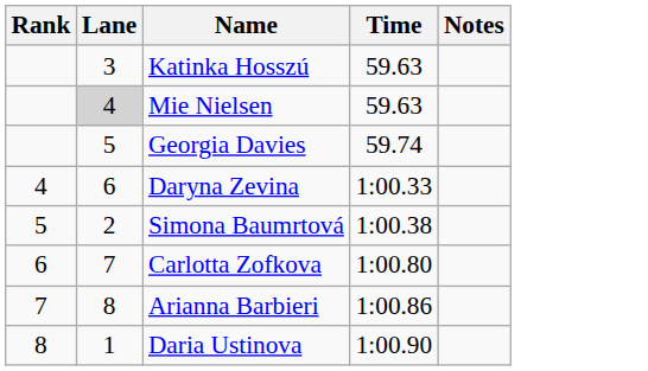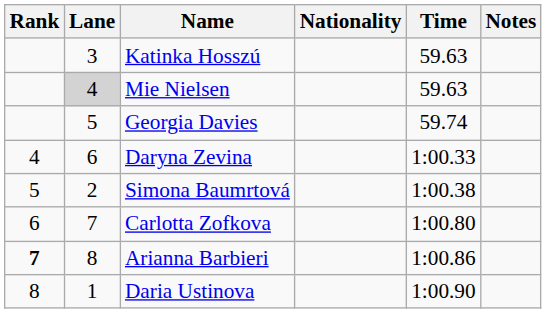 <table class="wikitable sortable" style="text-align:center">
 <tr>
 <th>Rank</th>
 <th>Lane</th>
 <th>Name</th>
+<th>Nationality</th>
 <th>Time</th>
 <th>Notes</th>
 </tr>
 <tr>
 <td></td>
 <td>3</td>
 <td align=left><a href='#'>Katinka Hosszú</a></td>
+<td align=left></td>
 <td>59.63</td>
 <td></td>
 </tr>
 <tr>
 <td></td>
 <td style="background: lightgrey;">4</td>
 <td align=left><a href='#'>Mie Nielsen</a></td>
+<td align=left></td>
 <td>59.63</td>
 <td></td>
 </tr>
 <tr>
 <td></td>
 <td>5</td>
 <td align=left><a href='#'>Georgia Davies</a></td>
+<td align=left></td>
 <td>59.74</td>
 <td></td>
 </tr>
 <tr>
 <td>4</td>
 <td>6</td>
 <td align=left><a href='#'>Daryna Zevina</a></td>
+<td align=left></td>
 <td>1:00.33</td>
 <td></td>
 </tr>
 <tr>
 <td>5</td>
 <td>2</td>
 <td align=left><a href='#'>Simona Baumrtová</a></td>
+<td align=left></td>
 <td>1:00.38</td>
 <td></td>
 </tr>
 <tr>
 <td>6</td>
 <td>7</td>
 <td align=left><a href='#'>Carlotta Zofkova</a></td>
+<td align=left></td>
 <td>1:00.80</td>
 <td></td>
 </tr>
 <tr>
-<td>7</td>
+<td><strong>7</strong></td>
 <td>8</td>
 <td align=left><a href='#'>Arianna Barbieri</a></td>
+<td align=left></td>
 <td>1:00.86</td>
 <td></td>
 </tr>
 <tr>
 <td>8</td>
 <td>1</td>
 <td align=left><a href='#'>Daria Ustinova</a></td>
+<td align=left></td>
 <td>1:00.90</td>
 <td></td>
 </tr>
 </table>
